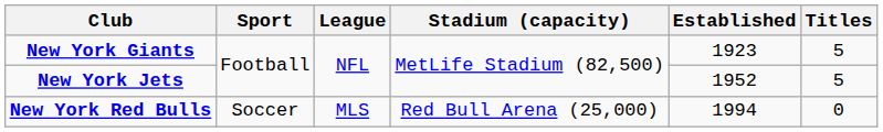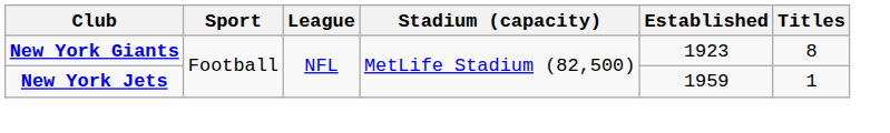 <table class="wikitable" style="text-align:center;">
 <tr>
 <th>Club</th>
 <th>Sport</th>
 <th>League</th>
 <th>Stadium (capacity)</th>
 <th>Established</th>
 <th>Titles</th>
 </tr>
 <tr>
 <td><strong><a href='#'>New York Giants</a></strong></td>
 <td rowspan="2">Football</td>
 <td rowspan="2"><a href='#'>NFL</a></td>
 <td rowspan="2"><a href='#'>MetLife Stadium</a> (82,500)</td>
 <td>1923</td>
-<td>5</td>
+<td>8</td>
 </tr>
 <tr>
 <td><strong><a href='#'>New York Jets</a></strong></td>
-<td>1952</td>
-<td>5</td>
-</tr>
-<tr>
-<td><strong><a href='#'>New York Red Bulls</a></strong></td>
-<td>Soccer</td>
-<td><a href='#'>MLS</a></td>
-<td><a href='#'>Red Bull Arena</a> (25,000)</td>
-<td>1994</td>
-<td>0</td>
+<td>1959</td>
+<td>1</td>
 </tr>
 </table>
